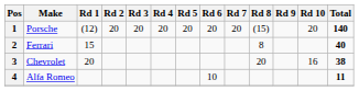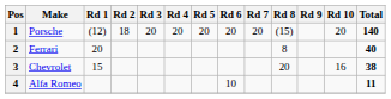 <table class="wikitable" style="font-size: 90%;">
 <tr>
 <th>Pos</th>
 <th>Make </th>
 <th>Rd 1</th>
 <th>Rd 2</th>
 <th>Rd 3</th>
 <th>Rd 4</th>
 <th>Rd 5</th>
 <th>Rd 6</th>
 <th>Rd 7</th>
 <th>Rd 8</th>
 <th>Rd 9</th>
 <th>Rd 10</th>
 <th>Total </th>
 </tr>
 <tr>
 <th>1</th>
 <td> <a href='#'>Porsche</a></td>
 <td align=center>(12)</td>
-<td align=center>20</td>
+<td align=center>18</td>
 <td align=center>20</td>
 <td align=center>20</td>
 <td align=center>20</td>
 <td align=center>20</td>
 <td align=center>20</td>
 <td align=center>(15)</td>
 <td></td>
 <td align=center>20</td>
 <td align=center><strong>140</strong></td>
 </tr>
 <tr>
 <th>2</th>
 <td> <a href='#'>Ferrari</a></td>
-<td align=center>15</td>
+<td align=center>20</td>
 <td></td>
 <td></td>
 <td></td>
 <td></td>
 <td></td>
 <td></td>
 <td align=center>8</td>
 <td></td>
 <td></td>
 <td align=center><strong>40</strong></td>
 </tr>
 <tr>
 <th>3</th>
 <td> <a href='#'>Chevrolet</a></td>
-<td align=center>20</td>
+<td align=center>15</td>
 <td></td>
 <td></td>
 <td></td>
 <td></td>
 <td></td>
 <td></td>
 <td align=center>20</td>
 <td></td>
 <td align=center>16</td>
 <td align=center><strong>38</strong></td>
 </tr>
 <tr>
 <th>4</th>
 <td> <a href='#'>Alfa Romeo</a></td>
 <td></td>
 <td></td>
 <td></td>
 <td></td>
 <td></td>
 <td align=center>10</td>
 <td></td>
 <td></td>
 <td></td>
 <td></td>
 <td align=center><strong>11</strong></td>
 </tr>
 <tr>
 </tr>
 </table>
